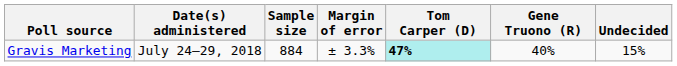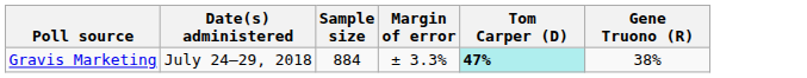 <table class="wikitable">
 <tr valign=bottom>
 <th>Poll source</th>
 <th>Date(s)<br>administered</th>
 <th>Sample<br>size</th>
 <th>Margin<br>of error</th>
 <th style="width:100px;">Tom<br>Carper (D)</th>
 <th style="width:100px;">Gene<br>Truono (R)</th>
-<th>Undecided</th>
 </tr>
 <tr>
 <td><a href='#'>Gravis Marketing</a></td>
 <td align=center>July 24–29, 2018</td>
 <td align=center>884</td>
 <td align=center>± 3.3%</td>
 <td style="background: paleturquoise;"><strong>47%</strong></td>
-<td align=center>40%</td>
-<td align=center>15%</td>
+<td align=center>38%</td>
 </tr>
 </table>
